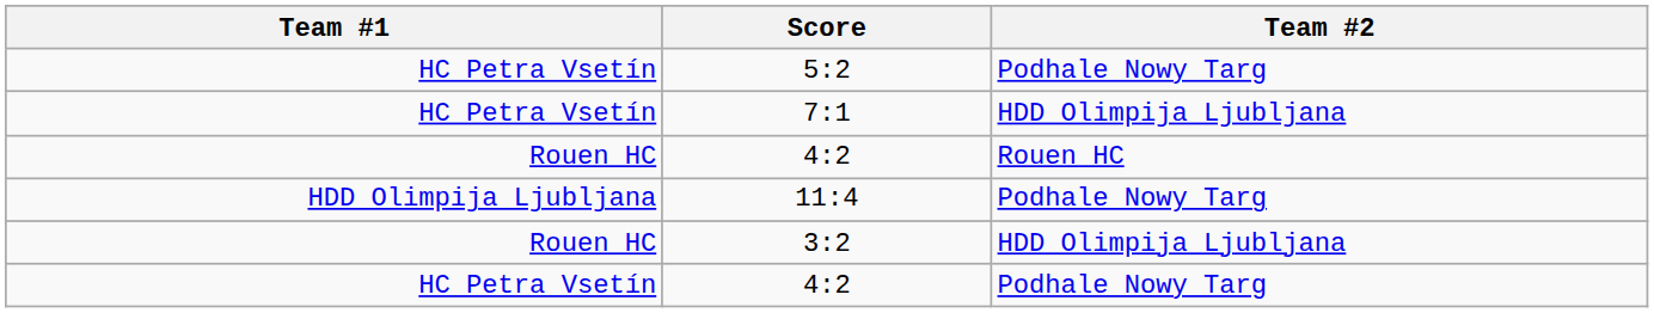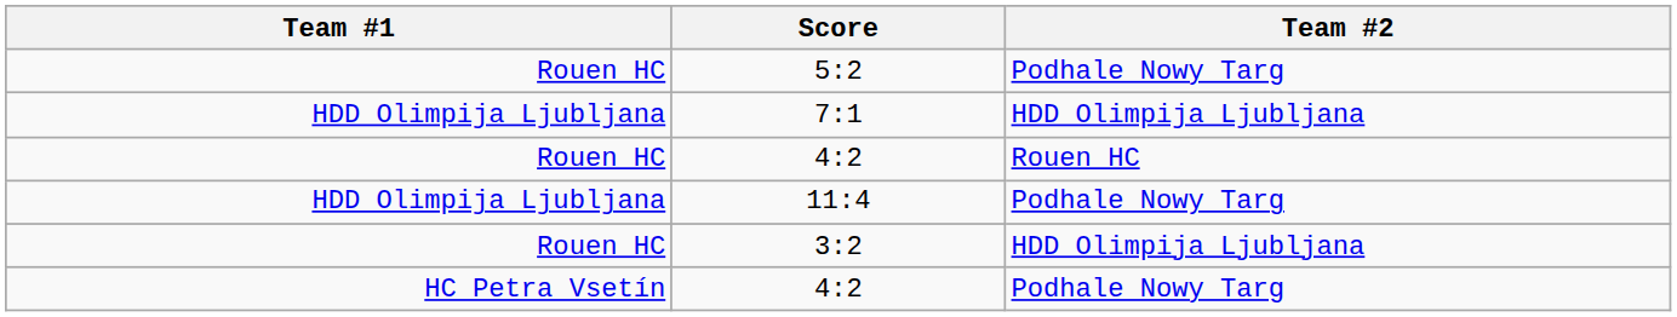 <table class="wikitable" style="text-align: center;">
 <tr>
 <th width=22%>Team #1</th>
 <th width=11%>Score</th>
 <th width=22%>Team #2</th>
 </tr>
 <tr>
-<td style="text-align: right;"><a href='#'>HC Petra Vsetín</a> </td>
+<td style="text-align: right;"><a href='#'>Rouen HC</a> </td>
 <td>5:2</td>
 <td style="text-align: left;"> <a href='#'>Podhale Nowy Targ</a></td>
 </tr>
 <tr>
-<td style="text-align: right;"><a href='#'>HC Petra Vsetín</a> </td>
+<td style="text-align: right;"><a href='#'>HDD Olimpija Ljubljana</a> </td>
 <td>7:1</td>
 <td style="text-align: left;"> <a href='#'>HDD Olimpija Ljubljana</a></td>
 </tr>
 <tr>
 <td style="text-align: right;"><a href='#'>Rouen HC</a> </td>
 <td>4:2</td>
 <td style="text-align: left;"> <a href='#'>Rouen HC</a></td>
 </tr>
 <tr>
 <td style="text-align: right;"><a href='#'>HDD Olimpija Ljubljana</a> </td>
 <td>11:4</td>
 <td style="text-align: left;"> <a href='#'>Podhale Nowy Targ</a></td>
 </tr>
 <tr>
 <td style="text-align: right;"><a href='#'>Rouen HC</a> </td>
 <td>3:2</td>
 <td style="text-align: left;"> <a href='#'>HDD Olimpija Ljubljana</a></td>
 </tr>
 <tr>
 <td style="text-align: right;"><a href='#'>HC Petra Vsetín</a> </td>
 <td>4:2</td>
 <td style="text-align: left;"> <a href='#'>Podhale Nowy Targ</a></td>
 </tr>
 </table>
